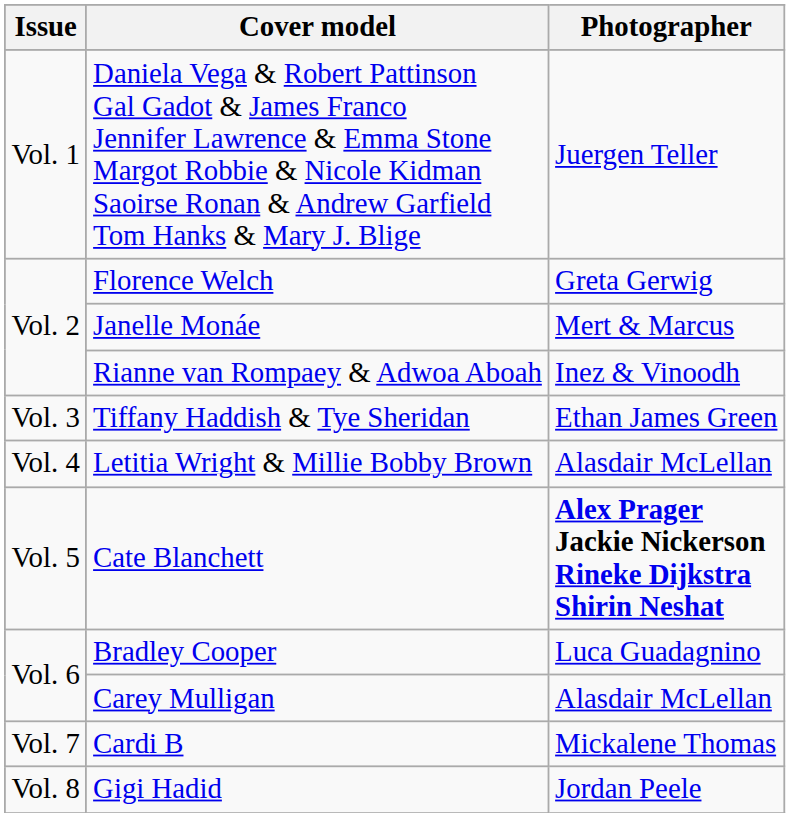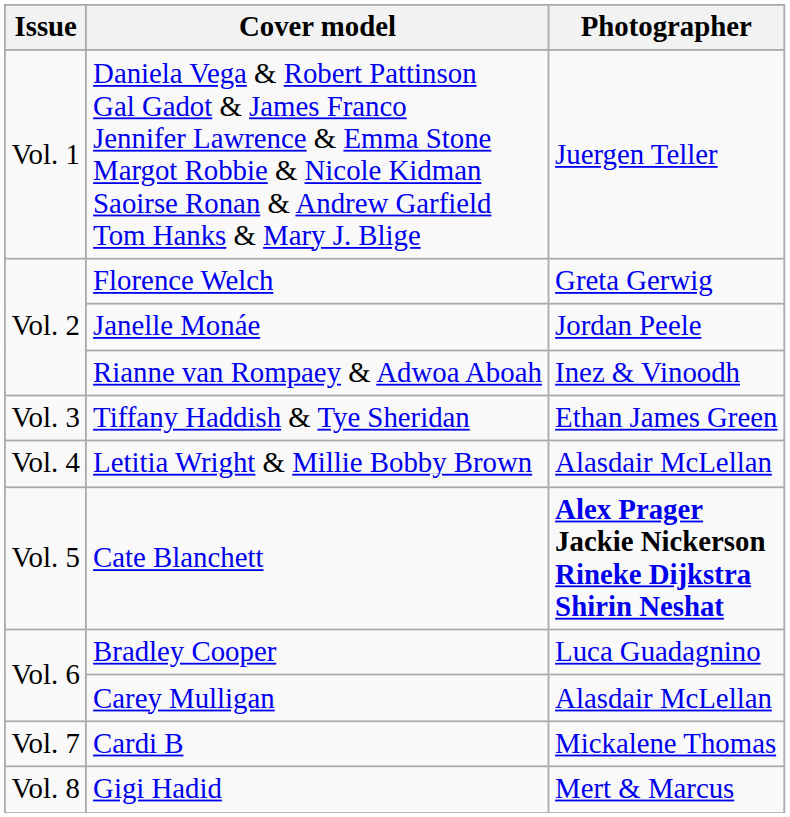 <table class="sortable wikitable">
 <tr>
 <th>Issue</th>
 <th>Cover model</th>
 <th>Photographer</th>
 </tr>
 <tr>
 <td>Vol. 1</td>
 <td><a href='#'>Daniela Vega</a> & <a href='#'>Robert Pattinson</a><br><a href='#'>Gal Gadot</a> & <a href='#'>James Franco</a><br><a href='#'>Jennifer Lawrence</a> & <a href='#'>Emma Stone</a><br><a href='#'>Margot Robbie</a> & <a href='#'>Nicole Kidman</a><br><a href='#'>Saoirse Ronan</a> & <a href='#'>Andrew Garfield</a><br><a href='#'>Tom Hanks</a> & <a href='#'>Mary J. Blige</a></td>
 <td><a href='#'>Juergen Teller</a></td>
 </tr>
 <tr>
 <td rowspan=3>Vol. 2</td>
 <td><a href='#'>Florence Welch</a></td>
 <td><a href='#'>Greta Gerwig</a></td>
 </tr>
 <tr>
 <td><a href='#'>Janelle Monáe</a></td>
-<td><a href='#'>Mert & Marcus</a></td>
+<td><a href='#'>Jordan Peele</a></td>
 </tr>
 <tr>
 <td><a href='#'>Rianne van Rompaey</a> & <a href='#'>Adwoa Aboah</a></td>
 <td><a href='#'>Inez & Vinoodh</a></td>
 </tr>
 <tr>
 <td>Vol. 3</td>
 <td><a href='#'>Tiffany Haddish</a> & <a href='#'>Tye Sheridan</a></td>
 <td><a href='#'>Ethan James Green</a></td>
 </tr>
 <tr>
 <td>Vol. 4</td>
 <td><a href='#'>Letitia Wright</a> & <a href='#'>Millie Bobby Brown</a></td>
 <td><a href='#'>Alasdair McLellan</a></td>
 </tr>
 <tr>
 <td>Vol. 5</td>
 <td><a href='#'>Cate Blanchett</a></td>
 <td><strong><a href='#'>Alex Prager</a> <br> Jackie Nickerson <br> <a href='#'>Rineke Dijkstra</a> <br> <a href='#'>Shirin Neshat</a></strong></td>
 </tr>
 <tr>
 <td rowspan=2>Vol. 6</td>
 <td><a href='#'>Bradley Cooper</a></td>
 <td><a href='#'>Luca Guadagnino</a></td>
 </tr>
 <tr>
 <td><a href='#'>Carey Mulligan</a></td>
 <td><a href='#'>Alasdair McLellan</a></td>
 </tr>
 <tr>
 <td>Vol. 7</td>
 <td><a href='#'>Cardi B</a></td>
 <td><a href='#'>Mickalene Thomas</a></td>
 </tr>
 <tr>
 <td>Vol. 8</td>
 <td><a href='#'>Gigi Hadid</a></td>
-<td><a href='#'>Jordan Peele</a></td>
+<td><a href='#'>Mert & Marcus</a></td>
 </tr>
 </table>
